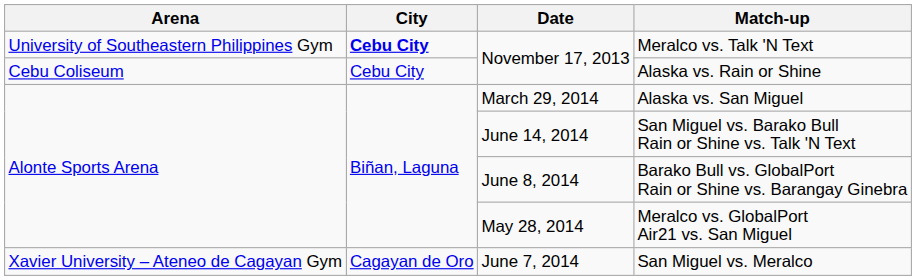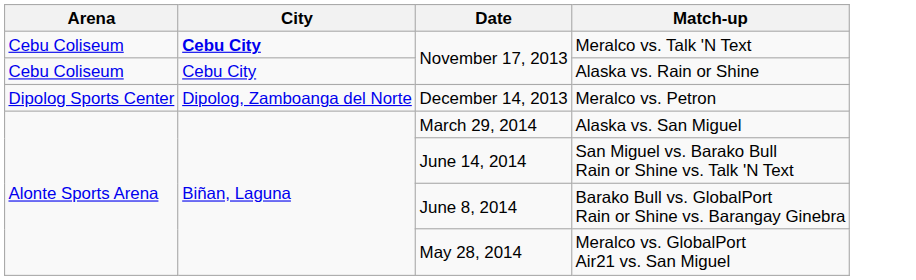 <table class="wikitable sortable" style="font-size:95%">
 <tr>
 <th>Arena</th>
 <th>City</th>
 <th>Date</th>
 <th>Match-up</th>
 </tr>
 <tr>
-<td><a href='#'>University of Southeastern Philippines</a> Gym</td>
+<td><a href='#'>Cebu Coliseum</a></td>
 <td><strong><a href='#'>Cebu City</a></strong></td>
 <td rowspan="2">November 17, 2013</td>
 <td>Meralco vs. Talk 'N Text</td>
 </tr>
 <tr>
 <td><a href='#'>Cebu Coliseum</a></td>
 <td><a href='#'>Cebu City</a></td>
 <td>Alaska vs. Rain or Shine</td>
+</tr>
+<tr>
+<td><a href='#'>Dipolog Sports Center</a></td>
+<td><a href='#'>Dipolog, Zamboanga del Norte</a></td>
+<td>December 14, 2013</td>
+<td>Meralco vs. Petron</td>
 </tr>
 <tr>
 <td rowspan=4><a href='#'>Alonte Sports Arena</a></td>
 <td rowspan=4><a href='#'>Biñan, Laguna</a></td>
 <td>March 29, 2014</td>
 <td>Alaska vs. San Miguel</td>
 </tr>
 <tr>
 <td>June 14, 2014</td>
 <td>San Miguel vs. Barako Bull<br>Rain or Shine vs. Talk 'N Text</td>
 </tr>
 <tr>
 <td>June 8, 2014</td>
 <td>Barako Bull vs. GlobalPort<br>Rain or Shine vs. Barangay Ginebra</td>
 </tr>
 <tr>
 <td>May 28, 2014</td>
 <td>Meralco vs. GlobalPort<br>Air21 vs. San Miguel</td>
 </tr>
-<tr>
-<td><a href='#'>Xavier University – Ateneo de Cagayan</a> Gym</td>
-<td><a href='#'>Cagayan de Oro</a></td>
-<td>June 7, 2014</td>
-<td>San Miguel vs. Meralco</td>
-</tr>
 </table>
